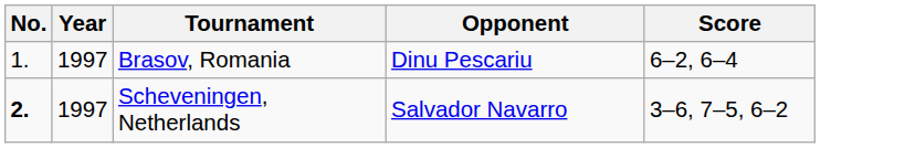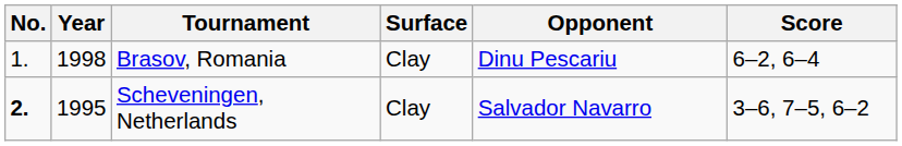 <table class="sortable wikitable" style=font-size:97%>
 <tr>
 <th>No.</th>
 <th>Year</th>
 <th style="width:180px">Tournament</th>
+<th style="width:50px">Surface</th>
 <th style="width:170px">Opponent</th>
 <th style="width:110px" class="unsortable">Score</th>
 </tr>
 <tr>
 <td>1.</td>
-<td>1997</td>
+<td>1998</td>
 <td><a href='#'>Brasov</a>, Romania</td>
+<td>Clay</td>
 <td> <a href='#'>Dinu Pescariu</a></td>
 <td>6–2, 6–4</td>
 </tr>
 <tr>
 <td><strong>2.</strong></td>
-<td>1997</td>
+<td>1995</td>
 <td><a href='#'>Scheveningen</a>, Netherlands</td>
+<td>Clay</td>
 <td> <a href='#'>Salvador Navarro</a></td>
 <td>3–6, 7–5, 6–2</td>
 </tr>
 </table>
